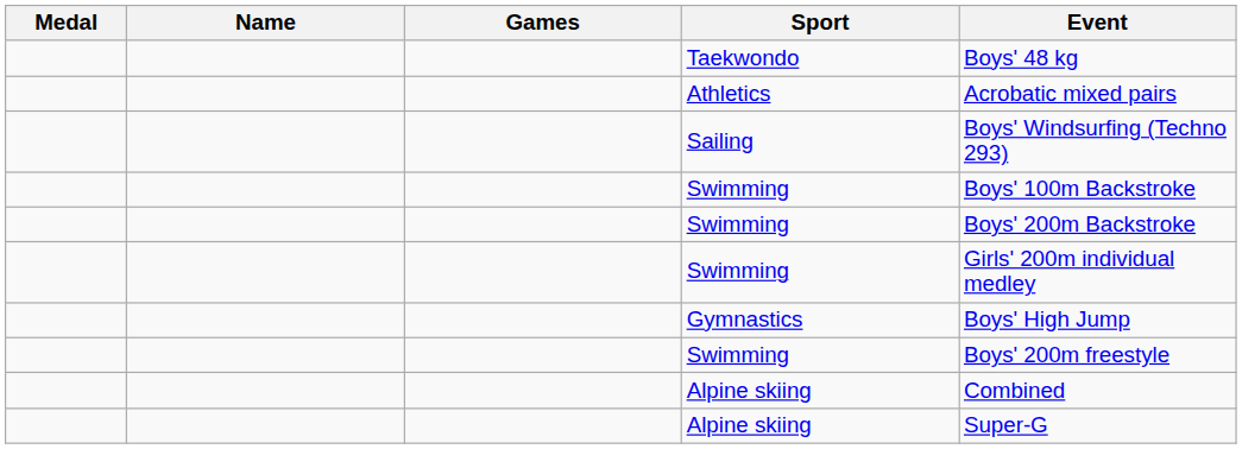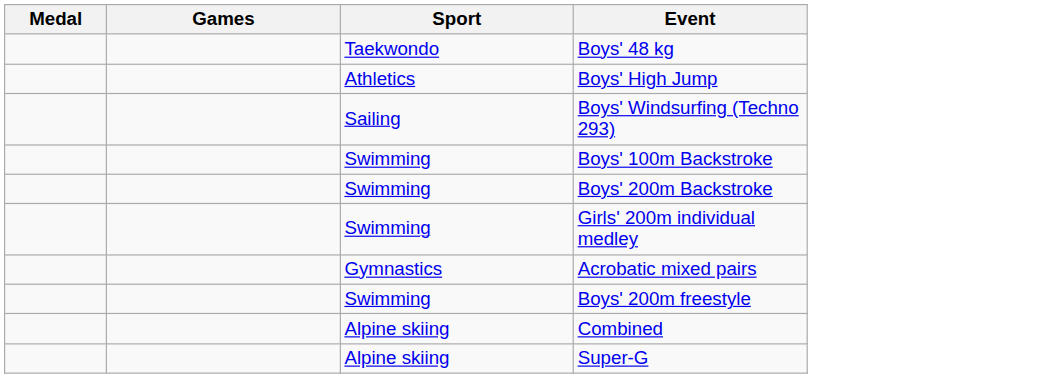 <table class="wikitable sortable">
 <tr>
 <th style="width:5em">Medal</th>
-<th style="width:12em">Name</th>
 <th style="width:12em">Games</th>
 <th style="width:12em">Sport</th>
 <th style="width:12em">Event</th>
 </tr>
 <tr>
-<td></td>
 <td></td>
 <td></td>
 <td> <a href='#'>Taekwondo</a></td>
 <td><a href='#'>Boys' 48 kg</a></td>
 </tr>
 <tr>
 <td></td>
 <td></td>
-<td></td>
 <td> <a href='#'>Athletics</a></td>
-<td><a href='#'>Acrobatic mixed pairs</a></td>
+<td><a href='#'>Boys' High Jump</a></td>
 </tr>
 <tr>
-<td></td>
 <td></td>
 <td></td>
 <td> <a href='#'>Sailing</a></td>
 <td><a href='#'>Boys' Windsurfing (Techno 293)</a></td>
 </tr>
 <tr>
 <td></td>
 <td></td>
-<td></td>
 <td> <a href='#'>Swimming</a></td>
 <td><a href='#'>Boys' 100m Backstroke</a></td>
 </tr>
 <tr>
-<td></td>
 <td></td>
 <td></td>
 <td> <a href='#'>Swimming</a></td>
 <td><a href='#'>Boys' 200m Backstroke</a></td>
 </tr>
 <tr>
 <td></td>
 <td></td>
-<td></td>
 <td> <a href='#'>Swimming</a></td>
 <td><a href='#'>Girls' 200m individual medley</a></td>
 </tr>
 <tr>
 <td></td>
-<td><br> </td>
 <td></td>
 <td> <a href='#'>Gymnastics</a></td>
-<td><a href='#'>Boys' High Jump</a></td>
+<td><a href='#'>Acrobatic mixed pairs</a></td>
 </tr>
 <tr>
-<td></td>
 <td></td>
 <td></td>
 <td> <a href='#'>Swimming</a></td>
 <td><a href='#'>Boys' 200m freestyle</a></td>
 </tr>
 <tr>
 <td></td>
 <td></td>
-<td></td>
 <td> <a href='#'>Alpine skiing</a></td>
 <td><a href='#'>Combined</a></td>
 </tr>
 <tr>
 <td></td>
 <td></td>
-<td></td>
 <td> <a href='#'>Alpine skiing</a></td>
 <td><a href='#'>Super-G</a></td>
 </tr>
 </table>
